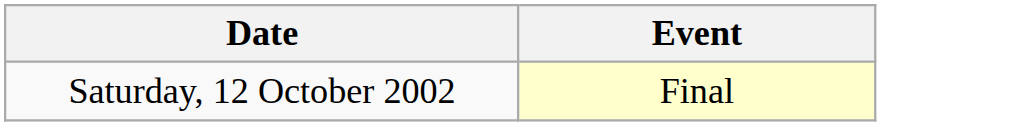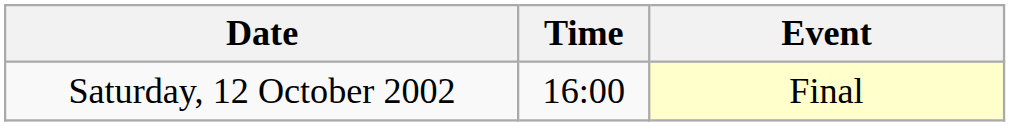 <table class = "wikitable" style="text-align:center;">
 <tr>
 <th width=220>Date</th>
+<th width=50>Time</th>
 <th width=150>Event</th>
 </tr>
 <tr>
 <td>Saturday, 12 October 2002</td>
+<td>16:00</td>
 <td bgcolor=ffffcc>Final</td>
 </tr>
 </table>
